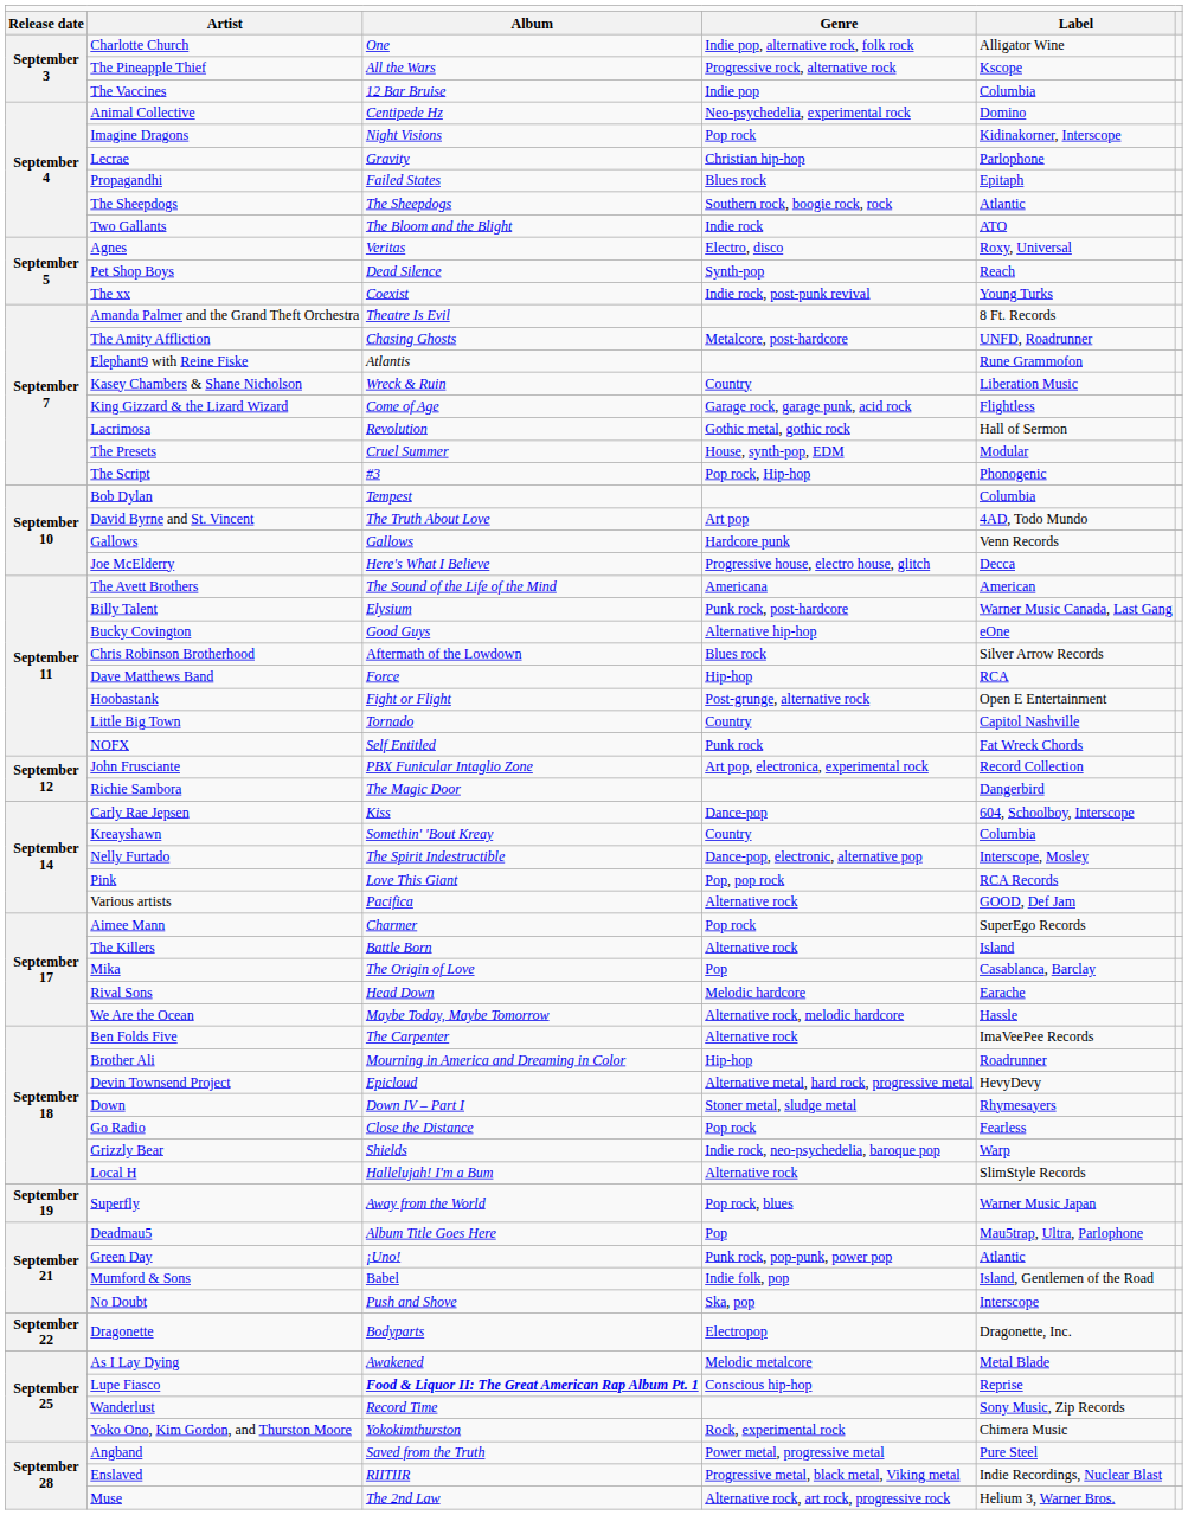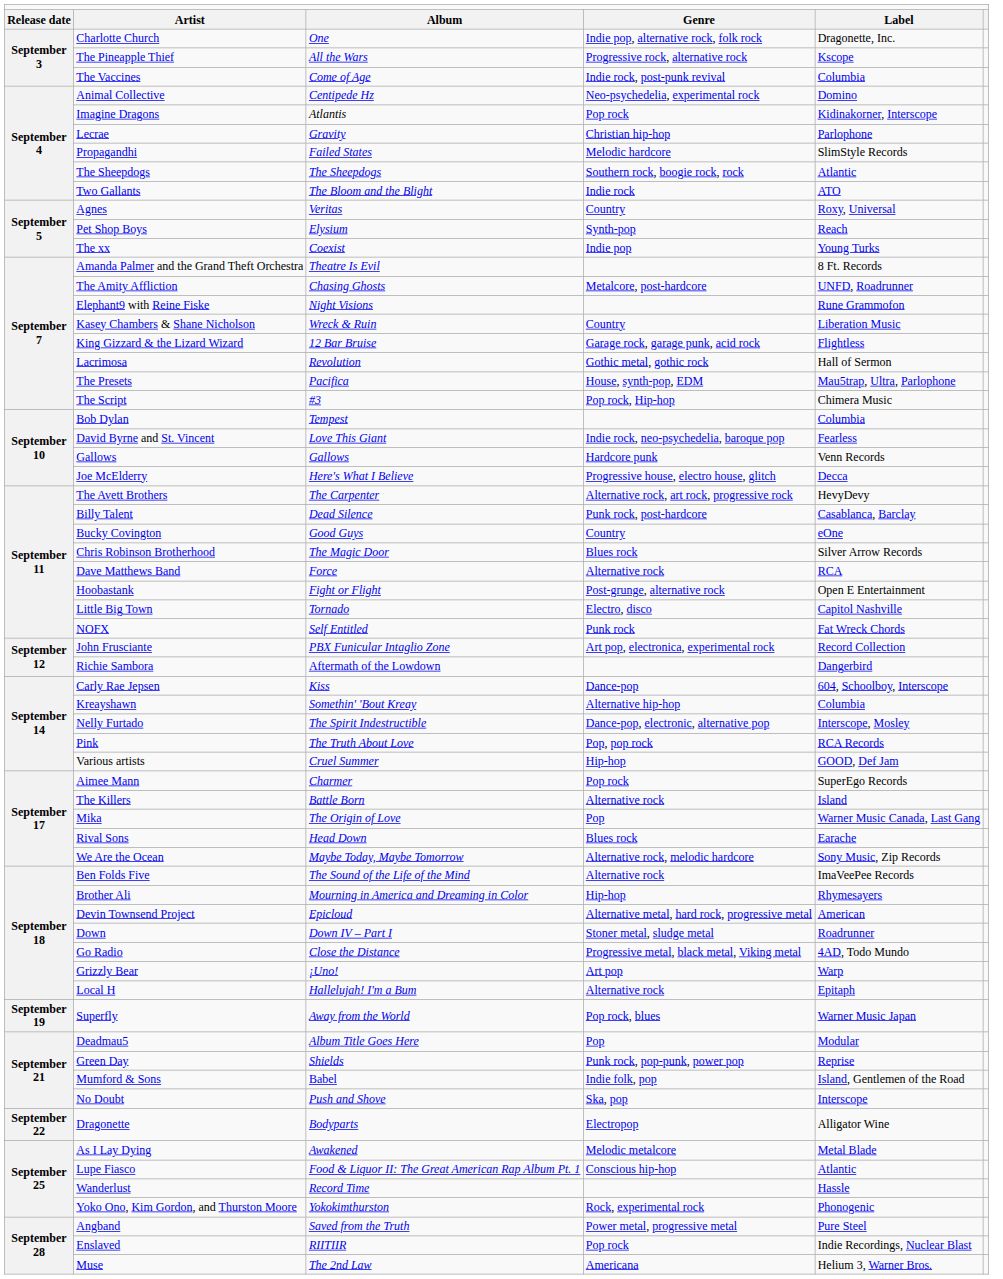 <table class="wikitable plainrowheaders">
 <tr>
 <td colspan="6" style="text-align:center;"></td>
 </tr>
 <tr>
 <th scope="col">Release date</th>
 <th scope="col">Artist</th>
 <th scope="col">Album</th>
 <th scope="col">Genre</th>
 <th scope="col">Label</th>
 <th scope="col"></th>
 </tr>
 <tr>
 <th scope="row" rowspan="3" style="text-align:center;">September<br>3</th>
 <td><a href='#'>Charlotte Church</a></td>
 <td><em><a href='#'>One</a></em></td>
 <td><a href='#'>Indie pop</a>, <a href='#'>alternative rock</a>, <a href='#'>folk rock</a></td>
-<td>Alligator Wine</td>
+<td>Dragonette, Inc.</td>
 <td></td>
 </tr>
 <tr>
 <td><a href='#'>The Pineapple Thief</a></td>
 <td><em><a href='#'>All the Wars</a></em></td>
 <td><a href='#'>Progressive rock</a>, <a href='#'>alternative rock</a></td>
 <td><a href='#'>Kscope</a></td>
 <td></td>
 </tr>
 <tr>
 <td><a href='#'>The Vaccines</a></td>
-<td><em><a href='#'>12 Bar Bruise</a></em></td>
-<td><a href='#'>Indie pop</a></td>
+<td><em><a href='#'>Come of Age</a></em></td>
+<td><a href='#'>Indie rock</a>, <a href='#'>post-punk revival</a></td>
 <td><a href='#'>Columbia</a></td>
 <td></td>
 </tr>
 <tr>
 <th scope="row" rowspan="6" style="text-align:center;">September<br>4</th>
 <td><a href='#'>Animal Collective</a></td>
 <td><em><a href='#'>Centipede Hz</a></em></td>
 <td><a href='#'>Neo-psychedelia</a>, <a href='#'>experimental rock</a></td>
 <td><a href='#'>Domino</a></td>
 <td></td>
 </tr>
 <tr>
 <td><a href='#'>Imagine Dragons</a></td>
-<td><em><a href='#'>Night Visions</a></em></td>
+<td><em>Atlantis</em></td>
 <td><a href='#'>Pop rock</a></td>
 <td><a href='#'>Kidinakorner</a>, <a href='#'>Interscope</a></td>
 <td></td>
 </tr>
 <tr>
 <td><a href='#'>Lecrae</a></td>
 <td><em><a href='#'>Gravity</a></em></td>
 <td><a href='#'>Christian hip-hop</a></td>
 <td><a href='#'>Parlophone</a></td>
 <td></td>
 </tr>
 <tr>
 <td><a href='#'>Propagandhi</a></td>
 <td><em><a href='#'>Failed States</a></em></td>
-<td><a href='#'>Blues rock</a></td>
-<td><a href='#'>Epitaph</a></td>
+<td><a href='#'>Melodic hardcore</a></td>
+<td>SlimStyle Records</td>
 <td></td>
 </tr>
 <tr>
 <td><a href='#'>The Sheepdogs</a></td>
 <td><em><a href='#'>The Sheepdogs</a></em></td>
 <td><a href='#'>Southern rock</a>, <a href='#'>boogie rock</a>, <a href='#'>rock</a></td>
 <td><a href='#'>Atlantic</a></td>
 <td></td>
 </tr>
 <tr>
 <td><a href='#'>Two Gallants</a></td>
 <td><em><a href='#'>The Bloom and the Blight</a></em></td>
 <td><a href='#'>Indie rock</a></td>
 <td><a href='#'>ATO</a></td>
 <td></td>
 </tr>
 <tr>
 <th scope="row" rowspan="3" style="text-align:center;">September<br>5</th>
 <td><a href='#'>Agnes</a></td>
 <td><em><a href='#'>Veritas</a></em></td>
-<td><a href='#'>Electro</a>, <a href='#'>disco</a></td>
+<td><a href='#'>Country</a></td>
 <td><a href='#'>Roxy</a>, <a href='#'>Universal</a></td>
 <td></td>
 </tr>
 <tr>
 <td><a href='#'>Pet Shop Boys</a></td>
-<td><em><a href='#'>Dead Silence</a></em></td>
+<td><em><a href='#'>Elysium</a></em></td>
 <td><a href='#'>Synth-pop</a></td>
 <td><a href='#'>Reach</a></td>
 <td></td>
 </tr>
 <tr>
 <td><a href='#'>The xx</a></td>
 <td><em><a href='#'>Coexist</a></em></td>
-<td><a href='#'>Indie rock</a>, <a href='#'>post-punk revival</a></td>
+<td><a href='#'>Indie pop</a></td>
 <td><a href='#'>Young Turks</a></td>
 <td></td>
 </tr>
 <tr>
 <th scope="row" rowspan="8" style="text-align:center;">September<br>7</th>
 <td><a href='#'>Amanda Palmer</a> and the Grand Theft Orchestra</td>
 <td><em><a href='#'>Theatre Is Evil</a></em></td>
 <td></td>
 <td>8 Ft. Records</td>
 <td></td>
 </tr>
 <tr>
 <td><a href='#'>The Amity Affliction</a></td>
 <td><em><a href='#'>Chasing Ghosts</a></em></td>
 <td><a href='#'>Metalcore</a>, <a href='#'>post-hardcore</a></td>
 <td><a href='#'>UNFD</a>, <a href='#'>Roadrunner</a></td>
 <td></td>
 </tr>
 <tr>
 <td><a href='#'>Elephant9</a> with <a href='#'>Reine Fiske</a></td>
-<td><em>Atlantis</em></td>
+<td><em><a href='#'>Night Visions</a></em></td>
 <td></td>
 <td><a href='#'>Rune Grammofon</a></td>
 <td></td>
 </tr>
 <tr>
 <td><a href='#'>Kasey Chambers</a> & <a href='#'>Shane Nicholson</a></td>
 <td><em><a href='#'>Wreck & Ruin</a></em></td>
 <td><a href='#'>Country</a></td>
 <td><a href='#'>Liberation Music</a></td>
 <td></td>
 </tr>
 <tr>
 <td><a href='#'>King Gizzard & the Lizard Wizard</a></td>
-<td><em><a href='#'>Come of Age</a></em></td>
+<td><em><a href='#'>12 Bar Bruise</a></em></td>
 <td><a href='#'>Garage rock</a>, <a href='#'>garage punk</a>, <a href='#'>acid rock</a></td>
 <td><a href='#'>Flightless</a></td>
 <td></td>
 </tr>
 <tr>
 <td><a href='#'>Lacrimosa</a></td>
 <td><em><a href='#'>Revolution</a></em></td>
 <td><a href='#'>Gothic metal</a>, <a href='#'>gothic rock</a></td>
 <td>Hall of Sermon</td>
 <td></td>
 </tr>
 <tr>
 <td><a href='#'>The Presets</a></td>
-<td><em><a href='#'>Cruel Summer</a></em></td>
+<td><em><a href='#'>Pacifica</a></em></td>
 <td><a href='#'>House</a>, <a href='#'>synth-pop</a>, <a href='#'>EDM</a></td>
-<td><a href='#'>Modular</a></td>
+<td><a href='#'>Mau5trap</a>, <a href='#'>Ultra</a>, <a href='#'>Parlophone</a></td>
 <td></td>
 </tr>
 <tr>
 <td><a href='#'>The Script</a></td>
 <td><em><a href='#'>#3</a></em></td>
 <td><a href='#'>Pop rock</a>, <a href='#'>Hip-hop</a></td>
-<td><a href='#'>Phonogenic</a></td>
+<td>Chimera Music</td>
 <td></td>
 </tr>
 <tr>
 <th scope="row" rowspan="4" style="text-align:center;">September<br>10</th>
 <td><a href='#'>Bob Dylan</a></td>
 <td><em><a href='#'>Tempest</a></em></td>
 <td></td>
 <td><a href='#'>Columbia</a></td>
 <td></td>
 </tr>
 <tr>
 <td><a href='#'>David Byrne</a> and <a href='#'>St. Vincent</a></td>
-<td><em><a href='#'>The Truth About Love</a></em></td>
-<td><a href='#'>Art pop</a></td>
-<td><a href='#'>4AD</a>, Todo Mundo</td>
+<td><em><a href='#'>Love This Giant</a></em></td>
+<td><a href='#'>Indie rock</a>, <a href='#'>neo-psychedelia</a>, <a href='#'>baroque pop</a></td>
+<td><a href='#'>Fearless</a></td>
 <td></td>
 </tr>
 <tr>
 <td><a href='#'>Gallows</a></td>
 <td><em><a href='#'>Gallows</a></em></td>
 <td><a href='#'>Hardcore punk</a></td>
 <td>Venn Records</td>
 <td></td>
 </tr>
 <tr>
 <td><a href='#'>Joe McElderry</a></td>
 <td><em><a href='#'>Here's What I Believe</a></em></td>
 <td><a href='#'>Progressive house</a>, <a href='#'>electro house</a>, <a href='#'>glitch</a></td>
 <td><a href='#'>Decca</a></td>
 <td></td>
 </tr>
 <tr>
 <th scope="row" rowspan="8" style="text-align:center;">September<br>11</th>
 <td><a href='#'>The Avett Brothers</a></td>
-<td><em><a href='#'>The Sound of the Life of the Mind</a></em></td>
-<td><a href='#'>Americana</a></td>
-<td><a href='#'>American</a></td>
+<td><em><a href='#'>The Carpenter</a></em></td>
+<td><a href='#'>Alternative rock</a>, <a href='#'>art rock</a>, <a href='#'>progressive rock</a></td>
+<td>HevyDevy</td>
 <td></td>
 </tr>
 <tr>
 <td><a href='#'>Billy Talent</a></td>
-<td><em><a href='#'>Elysium</a></em></td>
+<td><em><a href='#'>Dead Silence</a></em></td>
 <td><a href='#'>Punk rock</a>, <a href='#'>post-hardcore</a></td>
-<td><a href='#'>Warner Music Canada</a>, <a href='#'>Last Gang</a></td>
+<td><a href='#'>Casablanca</a>, <a href='#'>Barclay</a></td>
 <td></td>
 </tr>
 <tr>
 <td><a href='#'>Bucky Covington</a></td>
 <td><em><a href='#'>Good Guys</a></em></td>
-<td><a href='#'>Alternative hip-hop</a></td>
+<td><a href='#'>Country</a></td>
 <td><a href='#'>eOne</a></td>
 <td></td>
 </tr>
 <tr>
 <td><a href='#'>Chris Robinson Brotherhood</a></td>
-<td><a href='#'>Aftermath of the Lowdown</a></td>
+<td><em><a href='#'>The Magic Door</a></em></td>
 <td><a href='#'>Blues rock</a></td>
 <td>Silver Arrow Records</td>
 <td></td>
 </tr>
 <tr>
 <td><a href='#'>Dave Matthews Band</a></td>
 <td><em><a href='#'>Force</a></em></td>
-<td><a href='#'>Hip-hop</a></td>
+<td><a href='#'>Alternative rock</a></td>
 <td><a href='#'>RCA</a></td>
 <td></td>
 </tr>
 <tr>
 <td><a href='#'>Hoobastank</a></td>
 <td><em><a href='#'>Fight or Flight</a></em></td>
 <td><a href='#'>Post-grunge</a>, <a href='#'>alternative rock</a></td>
 <td>Open E Entertainment</td>
 <td></td>
 </tr>
 <tr>
 <td><a href='#'>Little Big Town</a></td>
 <td><em><a href='#'>Tornado</a></em></td>
-<td><a href='#'>Country</a></td>
+<td><a href='#'>Electro</a>, <a href='#'>disco</a></td>
 <td><a href='#'>Capitol Nashville</a></td>
 <td></td>
 </tr>
 <tr>
 <td><a href='#'>NOFX</a></td>
 <td><em><a href='#'>Self Entitled</a></em></td>
 <td><a href='#'>Punk rock</a></td>
 <td><a href='#'>Fat Wreck Chords</a></td>
 <td></td>
 </tr>
 <tr>
 <th scope="row" rowspan="2" style="text-align:center;">September<br>12</th>
 <td><a href='#'>John Frusciante</a></td>
 <td><em><a href='#'>PBX Funicular Intaglio Zone</a></em></td>
 <td><a href='#'>Art pop</a>, <a href='#'>electronica</a>, <a href='#'>experimental rock</a></td>
 <td><a href='#'>Record Collection</a></td>
 <td></td>
 </tr>
 <tr>
 <td><a href='#'>Richie Sambora</a></td>
-<td><em><a href='#'>The Magic Door</a></em></td>
+<td><a href='#'>Aftermath of the Lowdown</a></td>
 <td></td>
 <td><a href='#'>Dangerbird</a></td>
 <td></td>
 </tr>
 <tr>
 <th scope="row" rowspan="5" style="text-align:center;">September<br>14</th>
 <td><a href='#'>Carly Rae Jepsen</a></td>
 <td><em><a href='#'>Kiss</a></em></td>
 <td><a href='#'>Dance-pop</a></td>
 <td><a href='#'>604</a>, <a href='#'>Schoolboy</a>, <a href='#'>Interscope</a></td>
 <td></td>
 </tr>
 <tr>
 <td><a href='#'>Kreayshawn</a></td>
 <td><em><a href='#'>Somethin' 'Bout Kreay</a></em></td>
-<td><a href='#'>Country</a></td>
+<td><a href='#'>Alternative hip-hop</a></td>
 <td><a href='#'>Columbia</a></td>
 <td></td>
 </tr>
 <tr>
 <td><a href='#'>Nelly Furtado</a></td>
 <td><em><a href='#'>The Spirit Indestructible</a></em></td>
 <td><a href='#'>Dance-pop</a>, <a href='#'>electronic</a>, <a href='#'>alternative pop</a></td>
 <td><a href='#'>Interscope</a>, <a href='#'>Mosley</a></td>
 <td></td>
 </tr>
 <tr>
 <td><a href='#'>Pink</a></td>
-<td><em><a href='#'>Love This Giant</a></em></td>
+<td><em><a href='#'>The Truth About Love</a></em></td>
 <td><a href='#'>Pop</a>, <a href='#'>pop rock</a></td>
 <td><a href='#'>RCA Records</a></td>
 <td></td>
 </tr>
 <tr>
 <td>Various artists</td>
-<td><em><a href='#'>Pacifica</a></em></td>
-<td><a href='#'>Alternative rock</a></td>
+<td><em><a href='#'>Cruel Summer</a></em></td>
+<td><a href='#'>Hip-hop</a></td>
 <td><a href='#'>GOOD</a>, <a href='#'>Def Jam</a></td>
 <td></td>
 </tr>
 <tr>
 <th scope="row" rowspan="5" style="text-align:center;">September<br>17</th>
 <td><a href='#'>Aimee Mann</a></td>
 <td><em><a href='#'>Charmer</a></em></td>
 <td><a href='#'>Pop rock</a></td>
 <td>SuperEgo Records</td>
 <td></td>
 </tr>
 <tr>
 <td><a href='#'>The Killers</a></td>
 <td><em><a href='#'>Battle Born</a></em></td>
 <td><a href='#'>Alternative rock</a></td>
 <td><a href='#'>Island</a></td>
 <td></td>
 </tr>
 <tr>
 <td><a href='#'>Mika</a></td>
 <td><em><a href='#'>The Origin of Love</a></em></td>
 <td><a href='#'>Pop</a></td>
-<td><a href='#'>Casablanca</a>, <a href='#'>Barclay</a></td>
+<td><a href='#'>Warner Music Canada</a>, <a href='#'>Last Gang</a></td>
 <td></td>
 </tr>
 <tr>
 <td><a href='#'>Rival Sons</a></td>
 <td><em><a href='#'>Head Down</a></em></td>
-<td><a href='#'>Melodic hardcore</a></td>
+<td><a href='#'>Blues rock</a></td>
 <td><a href='#'>Earache</a></td>
 <td></td>
 </tr>
 <tr>
 <td><a href='#'>We Are the Ocean</a></td>
 <td><em><a href='#'>Maybe Today, Maybe Tomorrow</a></em></td>
 <td><a href='#'>Alternative rock</a>, <a href='#'>melodic hardcore</a></td>
-<td><a href='#'>Hassle</a></td>
+<td><a href='#'>Sony Music</a>, Zip Records</td>
 <td></td>
 </tr>
 <tr>
 <th scope="row" rowspan="7" style="text-align:center;">September<br>18</th>
 <td><a href='#'>Ben Folds Five</a></td>
-<td><em><a href='#'>The Carpenter</a></em></td>
+<td><em><a href='#'>The Sound of the Life of the Mind</a></em></td>
 <td><a href='#'>Alternative rock</a></td>
 <td>ImaVeePee Records</td>
 <td></td>
 </tr>
 <tr>
 <td><a href='#'>Brother Ali</a></td>
 <td><em><a href='#'>Mourning in America and Dreaming in Color</a></em></td>
 <td><a href='#'>Hip-hop</a></td>
-<td><a href='#'>Roadrunner</a></td>
+<td><a href='#'>Rhymesayers</a></td>
 <td></td>
 </tr>
 <tr>
 <td><a href='#'>Devin Townsend Project</a></td>
 <td><em><a href='#'>Epicloud</a></em></td>
 <td><a href='#'>Alternative metal</a>, <a href='#'>hard rock</a>, <a href='#'>progressive metal</a></td>
-<td>HevyDevy</td>
+<td><a href='#'>American</a></td>
 <td></td>
 </tr>
 <tr>
 <td><a href='#'>Down</a></td>
 <td><em><a href='#'>Down IV – Part I</a></em></td>
 <td><a href='#'>Stoner metal</a>, <a href='#'>sludge metal</a></td>
-<td><a href='#'>Rhymesayers</a></td>
+<td><a href='#'>Roadrunner</a></td>
 <td></td>
 </tr>
 <tr>
 <td><a href='#'>Go Radio</a></td>
 <td><em><a href='#'>Close the Distance</a></em></td>
-<td><a href='#'>Pop rock</a></td>
-<td><a href='#'>Fearless</a></td>
+<td><a href='#'>Progressive metal</a>, <a href='#'>black metal</a>, <a href='#'>Viking metal</a></td>
+<td><a href='#'>4AD</a>, Todo Mundo</td>
 <td></td>
 </tr>
 <tr>
 <td><a href='#'>Grizzly Bear</a></td>
-<td><em><a href='#'>Shields</a></em></td>
-<td><a href='#'>Indie rock</a>, <a href='#'>neo-psychedelia</a>, <a href='#'>baroque pop</a></td>
+<td><em><a href='#'>¡Uno!</a></em></td>
+<td><a href='#'>Art pop</a></td>
 <td><a href='#'>Warp</a></td>
 <td></td>
 </tr>
 <tr>
 <td><a href='#'>Local H</a></td>
 <td><em><a href='#'>Hallelujah! I'm a Bum</a></em></td>
 <td><a href='#'>Alternative rock</a></td>
-<td>SlimStyle Records</td>
+<td><a href='#'>Epitaph</a></td>
 <td></td>
 </tr>
 <tr>
 <th scope="row" style="text-align:center;">September<br>19</th>
 <td><a href='#'>Superfly</a></td>
 <td><em><a href='#'>Away from the World</a></em></td>
 <td><a href='#'>Pop rock</a>, <a href='#'>blues</a></td>
 <td><a href='#'>Warner Music Japan</a></td>
 <td></td>
 </tr>
 <tr>
 <th scope="row" rowspan="4" style="text-align:center;">September<br>21</th>
 <td><a href='#'>Deadmau5</a></td>
 <td><em><a href='#'>Album Title Goes Here</a></em></td>
 <td><a href='#'>Pop</a></td>
-<td><a href='#'>Mau5trap</a>, <a href='#'>Ultra</a>, <a href='#'>Parlophone</a></td>
+<td><a href='#'>Modular</a></td>
 <td></td>
 </tr>
 <tr>
 <td><a href='#'>Green Day</a></td>
-<td><em><a href='#'>¡Uno!</a></em></td>
+<td><em><a href='#'>Shields</a></em></td>
 <td><a href='#'>Punk rock</a>, <a href='#'>pop-punk</a>, <a href='#'>power pop</a></td>
-<td><a href='#'>Atlantic</a></td>
+<td><a href='#'>Reprise</a></td>
 <td></td>
 </tr>
 <tr>
 <td><a href='#'>Mumford & Sons</a></td>
 <td><a href='#'>Babel</a></td>
 <td><a href='#'>Indie folk</a>, <a href='#'>pop</a></td>
 <td><a href='#'>Island</a>, Gentlemen of the Road</td>
 <td></td>
 </tr>
 <tr>
 <td><a href='#'>No Doubt</a></td>
 <td><em><a href='#'>Push and Shove</a></em></td>
 <td><a href='#'>Ska</a>, <a href='#'>pop</a></td>
 <td><a href='#'>Interscope</a></td>
 <td></td>
 </tr>
 <tr>
 <th scope="row" style="text-align:center;">September<br>22</th>
 <td><a href='#'>Dragonette</a></td>
 <td><em><a href='#'>Bodyparts</a></em></td>
 <td><a href='#'>Electropop</a></td>
-<td>Dragonette, Inc.</td>
+<td>Alligator Wine</td>
 <td></td>
 </tr>
 <tr>
 <th scope="row" rowspan="4" style="text-align:center;">September<br>25</th>
 <td><a href='#'>As I Lay Dying</a></td>
 <td><em><a href='#'>Awakened</a></em></td>
 <td><a href='#'>Melodic metalcore</a></td>
 <td><a href='#'>Metal Blade</a></td>
 <td></td>
 </tr>
 <tr>
 <td><a href='#'>Lupe Fiasco</a></td>
-<td><strong><em><a href='#'>Food & Liquor II: The Great American Rap Album Pt. 1</a></em></strong></td>
+<td><em><a href='#'>Food & Liquor II: The Great American Rap Album Pt. 1</a></em></td>
 <td><a href='#'>Conscious hip-hop</a></td>
-<td><a href='#'>Reprise</a></td>
+<td><a href='#'>Atlantic</a></td>
 <td></td>
 </tr>
 <tr>
 <td><a href='#'>Wanderlust</a></td>
 <td><em><a href='#'>Record Time</a></em></td>
 <td></td>
-<td><a href='#'>Sony Music</a>, Zip Records</td>
+<td><a href='#'>Hassle</a></td>
 <td></td>
 </tr>
 <tr>
 <td><a href='#'>Yoko Ono</a>, <a href='#'>Kim Gordon</a>, and <a href='#'>Thurston Moore</a></td>
 <td><em><a href='#'>Yokokimthurston</a></em></td>
 <td><a href='#'>Rock</a>, <a href='#'>experimental rock</a></td>
-<td>Chimera Music</td>
+<td><a href='#'>Phonogenic</a></td>
 <td></td>
 </tr>
 <tr>
 <th scope="row" rowspan="3" style="text-align:center;">September<br>28</th>
 <td><a href='#'>Angband</a></td>
 <td><em><a href='#'>Saved from the Truth</a></em></td>
 <td><a href='#'>Power metal</a>, <a href='#'>progressive metal</a></td>
 <td><a href='#'>Pure Steel</a></td>
 <td></td>
 </tr>
 <tr>
 <td><a href='#'>Enslaved</a></td>
 <td><em><a href='#'>RIITIIR</a></em></td>
-<td><a href='#'>Progressive metal</a>, <a href='#'>black metal</a>, <a href='#'>Viking metal</a></td>
+<td><a href='#'>Pop rock</a></td>
 <td>Indie Recordings, <a href='#'>Nuclear Blast</a></td>
 <td></td>
 </tr>
 <tr>
 <td><a href='#'>Muse</a></td>
 <td><em><a href='#'>The 2nd Law</a></em></td>
-<td><a href='#'>Alternative rock</a>, <a href='#'>art rock</a>, <a href='#'>progressive rock</a></td>
+<td><a href='#'>Americana</a></td>
 <td>Helium 3, <a href='#'>Warner Bros.</a></td>
 <td></td>
 </tr>
 </table>
